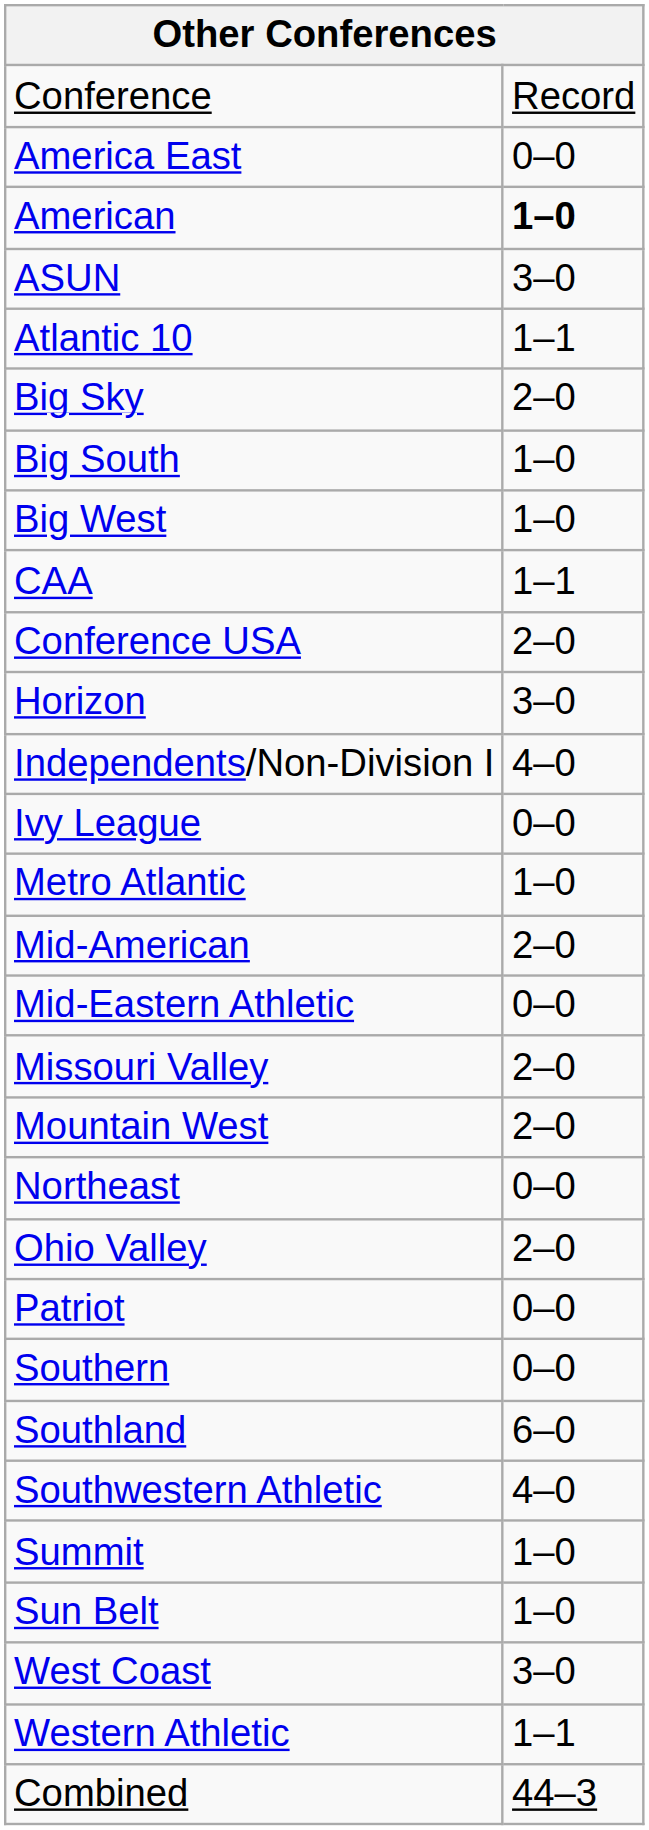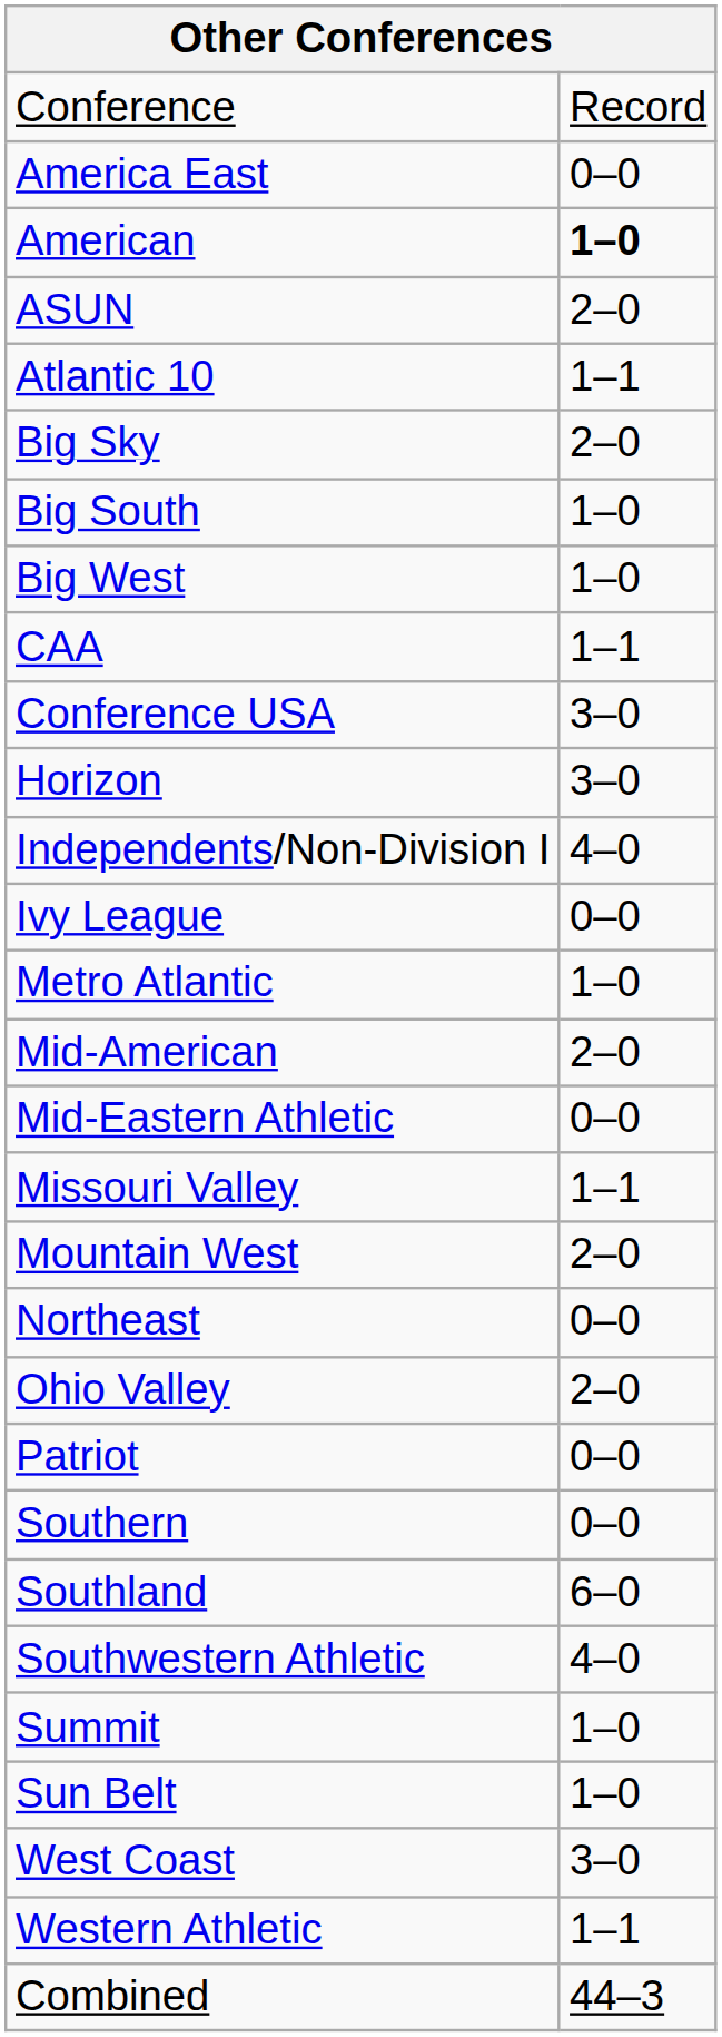 <table class="wikitable">
 <tr>
 <th colspan="2">Other Conferences</th>
 </tr>
 <tr>
 <td><u>Conference</u></td>
 <td><u>Record</u></td>
 </tr>
 <tr>
 <td><a href='#'>America East</a></td>
 <td>0–0</td>
 </tr>
 <tr>
 <td><a href='#'>American</a></td>
 <td><strong>1–0</strong></td>
 </tr>
 <tr>
 <td><a href='#'>ASUN</a></td>
-<td>3–0</td>
+<td>2–0</td>
 </tr>
 <tr>
 <td><a href='#'>Atlantic 10</a></td>
 <td>1–1</td>
 </tr>
 <tr>
 <td><a href='#'>Big Sky</a></td>
 <td>2–0</td>
 </tr>
 <tr>
 <td><a href='#'>Big South</a></td>
 <td>1–0</td>
 </tr>
 <tr>
 <td><a href='#'>Big West</a></td>
 <td>1–0</td>
 </tr>
 <tr>
 <td><a href='#'>CAA</a></td>
 <td>1–1</td>
 </tr>
 <tr>
 <td><a href='#'>Conference USA</a></td>
-<td>2–0</td>
+<td>3–0</td>
 </tr>
 <tr>
 <td><a href='#'>Horizon</a></td>
 <td>3–0</td>
 </tr>
 <tr>
 <td><a href='#'>Independents</a>/Non-Division I</td>
 <td>4–0</td>
 </tr>
 <tr>
 <td><a href='#'>Ivy League</a></td>
 <td>0–0</td>
 </tr>
 <tr>
 <td><a href='#'>Metro Atlantic</a></td>
 <td>1–0</td>
 </tr>
 <tr>
 <td><a href='#'>Mid-American</a></td>
 <td>2–0</td>
 </tr>
 <tr>
 <td><a href='#'>Mid-Eastern Athletic</a></td>
 <td>0–0</td>
 </tr>
 <tr>
 <td><a href='#'>Missouri Valley</a></td>
-<td>2–0</td>
+<td>1–1</td>
 </tr>
 <tr>
 <td><a href='#'>Mountain West</a></td>
 <td>2–0</td>
 </tr>
 <tr>
 <td><a href='#'>Northeast</a></td>
 <td>0–0</td>
 </tr>
 <tr>
 <td><a href='#'>Ohio Valley</a></td>
 <td>2–0</td>
 </tr>
 <tr>
 <td><a href='#'>Patriot</a></td>
 <td>0–0</td>
 </tr>
 <tr>
 <td><a href='#'>Southern</a></td>
 <td>0–0</td>
 </tr>
 <tr>
 <td><a href='#'>Southland</a></td>
 <td>6–0</td>
 </tr>
 <tr>
 <td><a href='#'>Southwestern Athletic</a></td>
 <td>4–0</td>
 </tr>
 <tr>
 <td><a href='#'>Summit</a></td>
 <td>1–0</td>
 </tr>
 <tr>
 <td><a href='#'>Sun Belt</a></td>
 <td>1–0</td>
 </tr>
 <tr>
 <td><a href='#'>West Coast</a></td>
 <td>3–0</td>
 </tr>
 <tr>
 <td><a href='#'>Western Athletic</a></td>
 <td>1–1</td>
 </tr>
 <tr>
 <td><u>Combined</u></td>
 <td><u>44–3</u></td>
 </tr>
 </table>
